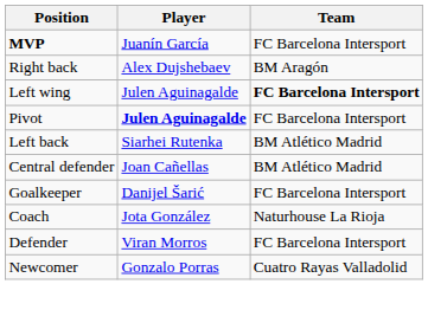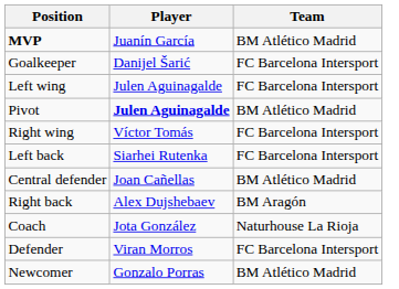 <table class="wikitable">
 <tr>
 <th scope="col">Position</th>
 <th scope="col">Player</th>
 <th scope="col">Team</th>
 </tr>
 <tr>
 <td><strong>MVP</strong></td>
 <td> <a href='#'>Juanín García</a></td>
-<td>FC Barcelona Intersport</td>
+<td>BM Atlético Madrid</td>
 </tr>
 <tr>
-<td>Right back</td>
-<td> <a href='#'>Alex Dujshebaev</a></td>
-<td>BM Aragón</td>
+<td>Goalkeeper</td>
+<td> <a href='#'>Danijel Šarić</a></td>
+<td>FC Barcelona Intersport</td>
 </tr>
 <tr>
 <td>Left wing</td>
 <td> <a href='#'>Julen Aguinagalde</a></td>
-<td><strong>FC Barcelona Intersport</strong></td>
+<td>FC Barcelona Intersport</td>
 </tr>
 <tr>
 <td>Pivot</td>
 <td><strong> <a href='#'>Julen Aguinagalde</a></strong></td>
+<td>BM Atlético Madrid</td>
+</tr>
+<tr>
+<td>Right wing</td>
+<td> <a href='#'>Víctor Tomás</a></td>
 <td>FC Barcelona Intersport</td>
 </tr>
 <tr>
 <td>Left back</td>
 <td> <a href='#'>Siarhei Rutenka</a></td>
-<td>BM Atlético Madrid</td>
+<td>FC Barcelona Intersport</td>
 </tr>
 <tr>
 <td>Central defender</td>
 <td> <a href='#'>Joan Cañellas</a></td>
 <td>BM Atlético Madrid</td>
 </tr>
 <tr>
-<td>Goalkeeper</td>
-<td> <a href='#'>Danijel Šarić</a></td>
-<td>FC Barcelona Intersport</td>
+<td>Right back</td>
+<td> <a href='#'>Alex Dujshebaev</a></td>
+<td>BM Aragón</td>
 </tr>
 <tr>
 <td>Coach</td>
 <td> <a href='#'>Jota González</a></td>
 <td>Naturhouse La Rioja</td>
 </tr>
 <tr>
 <td>Defender</td>
 <td> <a href='#'>Viran Morros</a></td>
 <td>FC Barcelona Intersport</td>
 </tr>
 <tr>
 <td>Newcomer</td>
 <td> <a href='#'>Gonzalo Porras</a></td>
-<td>Cuatro Rayas Valladolid</td>
+<td>BM Atlético Madrid</td>
 </tr>
 </table>
